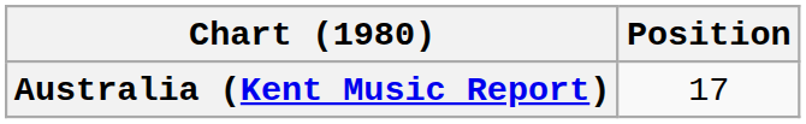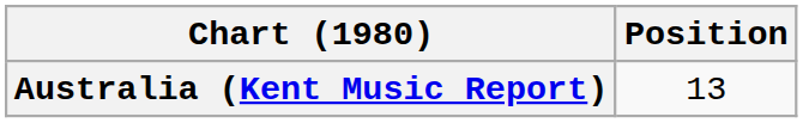 <table class="wikitable sortable plainrowheaders" style="text-align:center">
 <tr>
 <th>Chart (1980)</th>
 <th>Position</th>
 </tr>
 <tr>
 <th scope="row">Australia (<a href='#'>Kent Music Report</a>)</th>
-<td>17</td>
+<td>13</td>
 </tr>
 </table>
